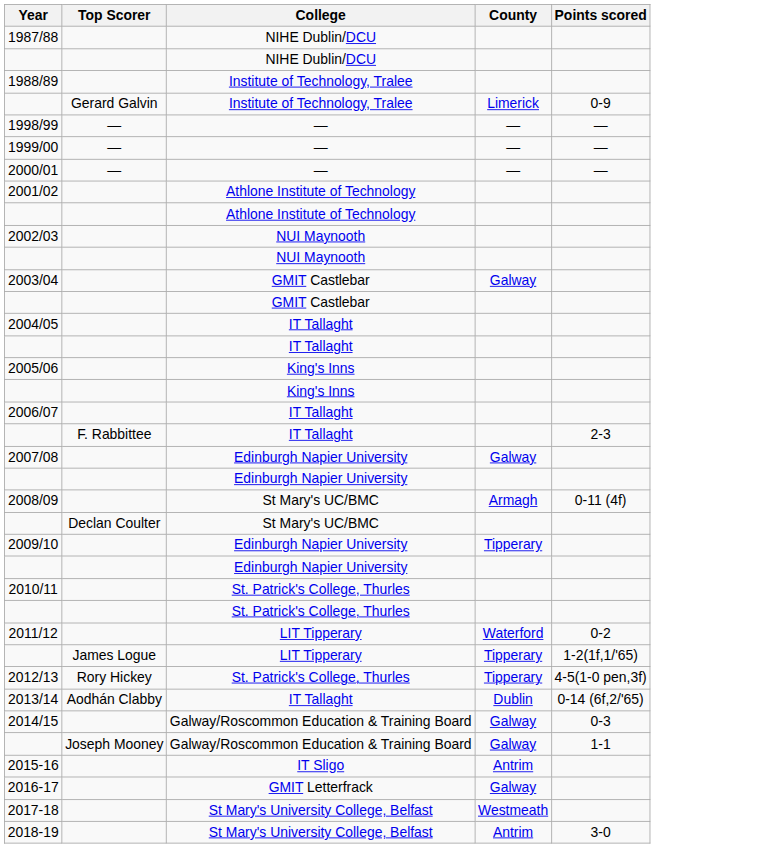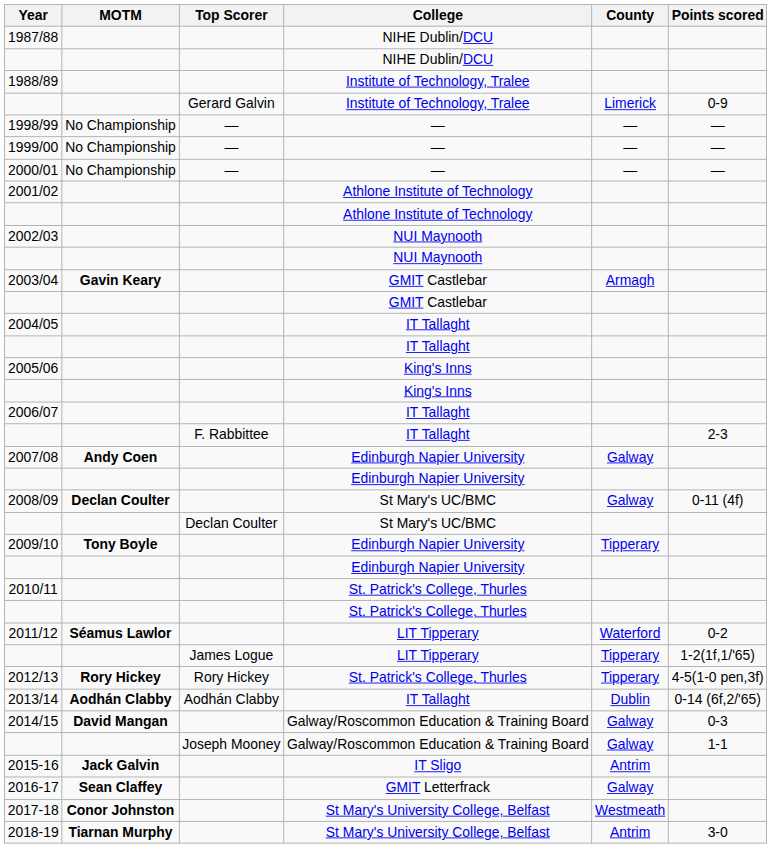 <table class="wikitable">
 <tr style="background:#efefef">
 <th>Year</th>
+<th>MOTM</th>
 <th>Top Scorer</th>
 <th>College</th>
 <th>County</th>
 <th>Points scored</th>
 </tr>
 <tr align="center">
 <td>1987/88</td>
 <td></td>
+<td></td>
 <td>NIHE Dublin/<a href='#'>DCU</a></td>
 <td></td>
 <td></td>
 </tr>
 <tr align="center">
+<td></td>
 <td></td>
 <td></td>
 <td>NIHE Dublin/<a href='#'>DCU</a></td>
 <td></td>
 <td></td>
 </tr>
 <tr align="center">
 <td>1988/89</td>
 <td></td>
+<td></td>
 <td><a href='#'>Institute of Technology, Tralee</a></td>
 <td></td>
 <td></td>
 </tr>
 <tr align="center">
+<td></td>
 <td></td>
 <td>Gerard Galvin</td>
 <td><a href='#'>Institute of Technology, Tralee</a></td>
 <td><a href='#'>Limerick</a></td>
 <td>0-9</td>
 </tr>
 <tr align="center">
 <td>1998/99</td>
+<td>No Championship</td>
 <td>—</td>
 <td>—</td>
 <td>—</td>
 <td>—</td>
 </tr>
 <tr align="center">
 <td>1999/00</td>
+<td>No Championship</td>
 <td>—</td>
 <td>—</td>
 <td>—</td>
 <td>—</td>
 </tr>
 <tr align="center">
 <td>2000/01</td>
+<td>No Championship</td>
 <td>—</td>
 <td>—</td>
 <td>—</td>
 <td>—</td>
 </tr>
 <tr align="center">
 <td>2001/02</td>
 <td></td>
+<td></td>
 <td><a href='#'>Athlone Institute of Technology</a></td>
 <td></td>
 <td></td>
 </tr>
 <tr align="center">
+<td></td>
 <td></td>
 <td></td>
 <td><a href='#'>Athlone Institute of Technology</a></td>
 <td></td>
 <td></td>
 </tr>
 <tr align="center">
 <td>2002/03</td>
 <td></td>
+<td></td>
 <td><a href='#'>NUI Maynooth</a></td>
 <td></td>
 <td></td>
 </tr>
 <tr align="center">
+<td></td>
 <td></td>
 <td></td>
 <td><a href='#'>NUI Maynooth</a></td>
 <td></td>
 <td></td>
 </tr>
 <tr align="center">
 <td>2003/04</td>
+<td><strong>Gavin Keary</strong></td>
 <td></td>
 <td><a href='#'>GMIT</a> Castlebar</td>
-<td><a href='#'>Galway</a></td>
+<td><a href='#'>Armagh</a></td>
 <td></td>
 </tr>
 <tr align="center">
+<td></td>
 <td></td>
 <td></td>
 <td><a href='#'>GMIT</a> Castlebar</td>
 <td></td>
 <td></td>
 </tr>
 <tr align="center">
 <td>2004/05</td>
 <td></td>
+<td></td>
 <td><a href='#'>IT Tallaght</a></td>
 <td></td>
 <td></td>
 </tr>
 <tr align="center">
+<td></td>
 <td></td>
 <td></td>
 <td><a href='#'>IT Tallaght</a></td>
 <td></td>
 <td></td>
 </tr>
 <tr align="center">
 <td>2005/06</td>
 <td></td>
+<td></td>
 <td><a href='#'>King's Inns</a></td>
 <td></td>
 <td></td>
 </tr>
 <tr align="center">
+<td></td>
 <td></td>
 <td></td>
 <td><a href='#'>King's Inns</a></td>
 <td></td>
 <td></td>
 </tr>
 <tr align="center">
 <td>2006/07</td>
 <td></td>
+<td></td>
 <td><a href='#'>IT Tallaght</a></td>
 <td></td>
 <td></td>
 </tr>
 <tr align="center">
+<td></td>
 <td></td>
 <td>F. Rabbittee</td>
 <td><a href='#'>IT Tallaght</a></td>
 <td></td>
 <td>2-3</td>
 </tr>
 <tr align="center">
 <td>2007/08</td>
+<td><strong>Andy Coen</strong></td>
 <td></td>
 <td><a href='#'>Edinburgh Napier University</a></td>
 <td><a href='#'>Galway</a></td>
 <td></td>
 </tr>
 <tr align="center">
 <td></td>
 <td></td>
+<td></td>
 <td><a href='#'>Edinburgh Napier University</a></td>
 <td></td>
 <td></td>
 </tr>
 <tr align="center">
 <td>2008/09</td>
+<td><strong>Declan Coulter</strong></td>
 <td></td>
 <td>St Mary's UC/BMC</td>
-<td><a href='#'>Armagh</a></td>
+<td><a href='#'>Galway</a></td>
 <td>0-11 (4f)</td>
 </tr>
 <tr align="center">
+<td></td>
 <td></td>
 <td>Declan Coulter</td>
 <td>St Mary's UC/BMC</td>
 <td></td>
 <td></td>
 </tr>
 <tr align="center">
 <td>2009/10</td>
+<td><strong>Tony Boyle</strong></td>
 <td></td>
 <td><a href='#'>Edinburgh Napier University</a></td>
 <td><a href='#'>Tipperary</a></td>
 <td></td>
 </tr>
 <tr align="center">
+<td></td>
 <td></td>
 <td></td>
 <td><a href='#'>Edinburgh Napier University</a></td>
 <td></td>
 <td></td>
 </tr>
 <tr align="center">
 <td>2010/11</td>
 <td></td>
+<td></td>
 <td><a href='#'>St. Patrick's College, Thurles</a></td>
 <td></td>
 <td></td>
 </tr>
 <tr align="center">
+<td></td>
 <td></td>
 <td></td>
 <td><a href='#'>St. Patrick's College, Thurles</a></td>
 <td></td>
 <td></td>
 </tr>
 <tr align="center">
 <td>2011/12</td>
+<td><strong>Séamus Lawlor</strong></td>
 <td></td>
 <td><a href='#'>LIT Tipperary</a></td>
 <td><a href='#'>Waterford</a></td>
 <td>0-2</td>
 </tr>
 <tr align="center">
+<td></td>
 <td></td>
 <td>James Logue</td>
 <td><a href='#'>LIT Tipperary</a></td>
 <td><a href='#'>Tipperary</a></td>
 <td>1-2(1f,1/'65)</td>
 </tr>
 <tr align="center">
 <td>2012/13</td>
+<td><strong>Rory Hickey</strong></td>
 <td>Rory Hickey</td>
 <td><a href='#'>St. Patrick's College, Thurles</a></td>
 <td><a href='#'>Tipperary</a></td>
 <td>4-5(1-0 pen,3f)</td>
 </tr>
 <tr align="center">
 <td>2013/14</td>
+<td><strong>Aodhán Clabby</strong></td>
 <td>Aodhán Clabby</td>
 <td><a href='#'>IT Tallaght</a></td>
 <td><a href='#'>Dublin</a></td>
 <td>0-14 (6f,2/'65)</td>
 </tr>
 <tr align="center">
 <td>2014/15</td>
+<td><strong>David Mangan</strong></td>
 <td></td>
 <td>Galway/Roscommon Education & Training Board</td>
 <td><a href='#'>Galway</a></td>
 <td>0-3</td>
 </tr>
 <tr align="center">
+<td></td>
 <td></td>
 <td>Joseph Mooney</td>
 <td>Galway/Roscommon Education & Training Board</td>
 <td><a href='#'>Galway</a></td>
 <td>1-1</td>
 </tr>
 <tr align="center">
 <td>2015-16</td>
+<td><strong>Jack Galvin</strong></td>
 <td></td>
 <td><a href='#'>IT Sligo</a></td>
 <td><a href='#'>Antrim</a></td>
 <td></td>
 </tr>
 <tr align="center">
 <td>2016-17</td>
+<td><strong>Sean Claffey</strong></td>
 <td></td>
 <td><a href='#'>GMIT</a> Letterfrack</td>
 <td><a href='#'>Galway</a></td>
 <td></td>
 </tr>
 <tr align="center">
 <td>2017-18</td>
+<td><strong>Conor Johnston</strong></td>
 <td></td>
 <td><a href='#'>St Mary's University College, Belfast</a></td>
 <td><a href='#'>Westmeath</a></td>
 <td></td>
 </tr>
 <tr align="center">
 <td>2018-19</td>
+<td><strong>Tiarnan Murphy</strong></td>
 <td></td>
 <td><a href='#'>St Mary's University College, Belfast</a></td>
 <td><a href='#'>Antrim</a></td>
 <td>3-0</td>
 </tr>
 </table>
